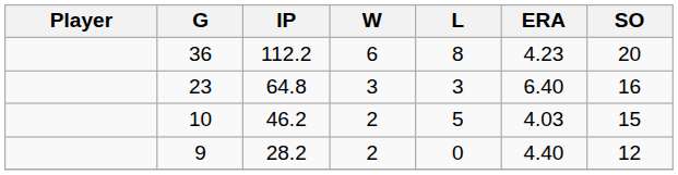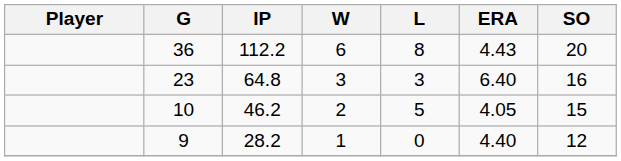 <table class="wikitable sortable">
 <tr>
 <th bgcolor="#DDDDFF" width="16%">Player</th>
 <th bgcolor="#DDDDFF" width="9%">G</th>
 <th bgcolor="#DDDDFF" width="9%">IP</th>
 <th bgcolor="#DDDDFF" width="9%">W</th>
 <th bgcolor="#DDDDFF" width="9%">L</th>
 <th bgcolor="#DDDDFF" width="9%">ERA</th>
 <th bgcolor="#DDDDFF" width="9%">SO</th>
 </tr>
 <tr align="center">
 <td></td>
 <td>36</td>
 <td>112.2</td>
 <td>6</td>
 <td>8</td>
-<td>4.23</td>
+<td>4.43</td>
 <td>20</td>
 </tr>
 <tr align="center">
 <td></td>
 <td>23</td>
 <td>64.8</td>
 <td>3</td>
 <td>3</td>
 <td>6.40</td>
 <td>16</td>
 </tr>
 <tr align="center">
 <td></td>
 <td>10</td>
 <td>46.2</td>
 <td>2</td>
 <td>5</td>
-<td>4.03</td>
+<td>4.05</td>
 <td>15</td>
 </tr>
 <tr align="center">
 <td></td>
 <td>9</td>
 <td>28.2</td>
-<td>2</td>
+<td>1</td>
 <td>0</td>
 <td>4.40</td>
 <td>12</td>
 </tr>
 <tr align="center">
 </tr>
 </table>
